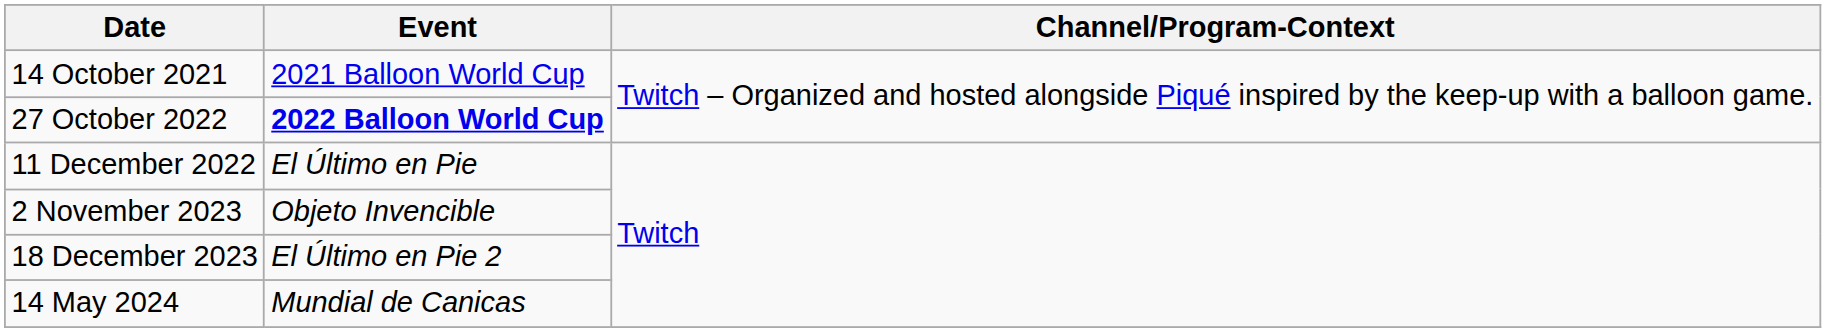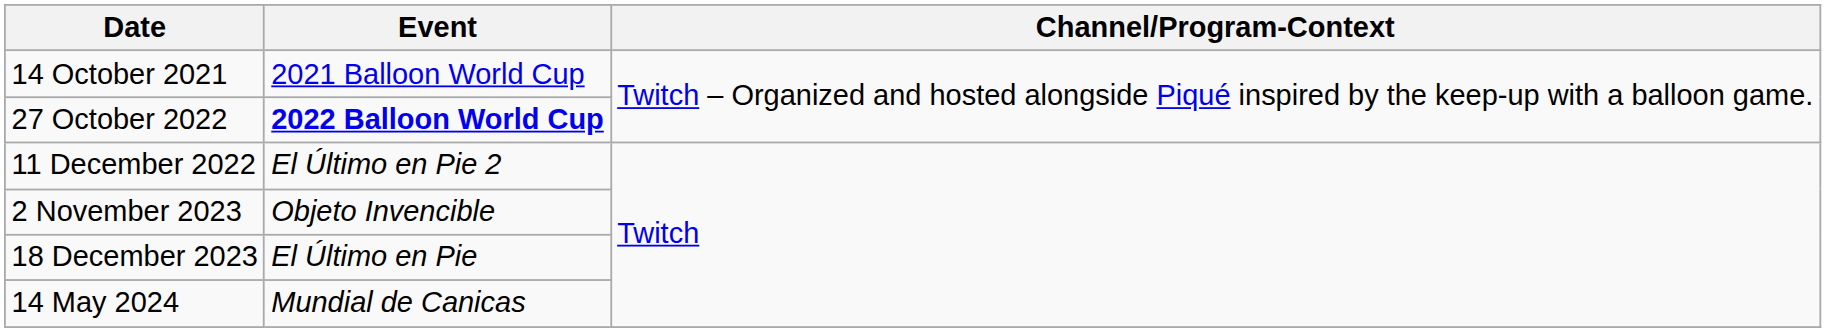 <table class="wikitable">
 <tr>
 <th>Date</th>
 <th>Event</th>
 <th>Channel/Program-Context</th>
 </tr>
 <tr>
 <td>14 October 2021</td>
 <td><a href='#'>2021 Balloon World Cup</a></td>
 <td rowspan=2><a href='#'>Twitch</a> – Organized and hosted alongside <a href='#'>Piqué</a> inspired by the keep-up with a balloon game.</td>
 </tr>
 <tr>
 <td>27 October 2022</td>
 <td><strong><a href='#'>2022 Balloon World Cup</a></strong></td>
 </tr>
 <tr>
 <td>11 December 2022</td>
-<td><em>El Último en Pie</em></td>
+<td><em>El Último en Pie 2</em></td>
 <td rowspan=4><a href='#'>Twitch</a></td>
 </tr>
 <tr>
 <td>2 November 2023</td>
 <td><em>Objeto Invencible</em></td>
 </tr>
 <tr>
 <td>18 December 2023</td>
-<td><em>El Último en Pie 2</em></td>
+<td><em>El Último en Pie</em></td>
 </tr>
 <tr>
 <td>14 May 2024</td>
 <td><em>Mundial de Canicas</em></td>
 </tr>
 </table>
